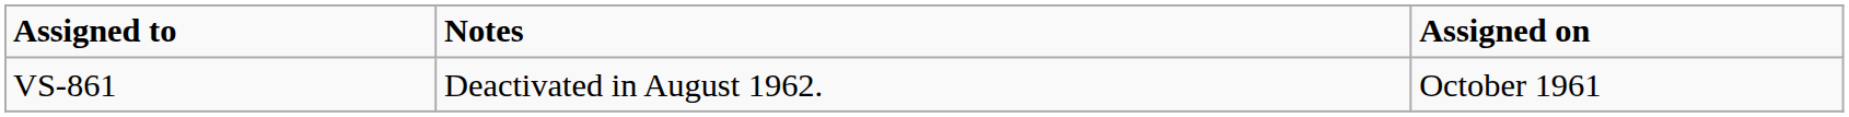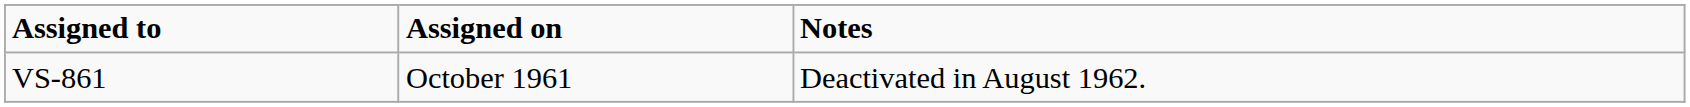 <table class="wikitable" style="width: 70%;">
 <tr>
 <td style="width: 200px;"><strong>Assigned to</strong></td>
+<td style="width: 200px;"><strong>Assigned on</strong></td>
 <td><strong>Notes</strong></td>
-<td style="width: 200px;"><strong>Assigned on</strong></td>
 </tr>
 <tr>
 <td>VS-861</td>
+<td>October 1961</td>
 <td>Deactivated in August 1962.</td>
-<td>October 1961</td>
 </tr>
 </table>
